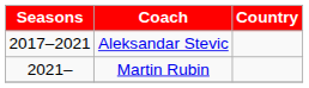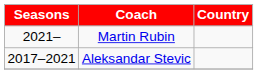 <table class="wikitable" style="text-align: center">
 <tr>
 <th style="color:#FFFFFF; background:red">Seasons</th>
 <th style="color:#FFFFFF; background:red">Coach</th>
 <th style="color:#FFFFFF; background:red">Country</th>
 </tr>
 <tr>
+<td style="text-align: center">2021–</td>
+<td style="text-align: center"><a href='#'>Martin Rubin</a></td>
+<td style="text-align: center"></td>
+</tr>
+<tr>
 <td style="text-align: center">2017–2021</td>
 <td style="text-align: center"><a href='#'>Aleksandar Stevic</a></td>
 <td style="text-align: center"></td>
 </tr>
 <tr>
-<td style="text-align: center">2021–</td>
-<td style="text-align: center"><a href='#'>Martin Rubin</a></td>
-<td style="text-align: center"></td>
-</tr>
-<tr>
 </tr>
 </table>
